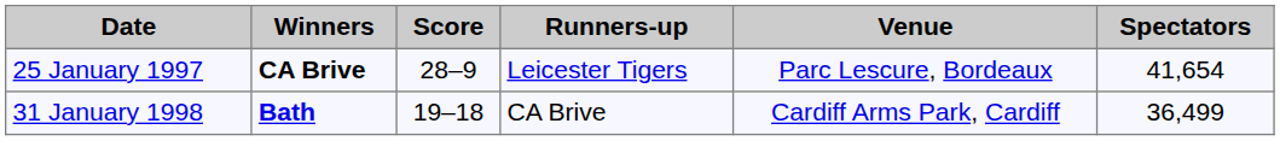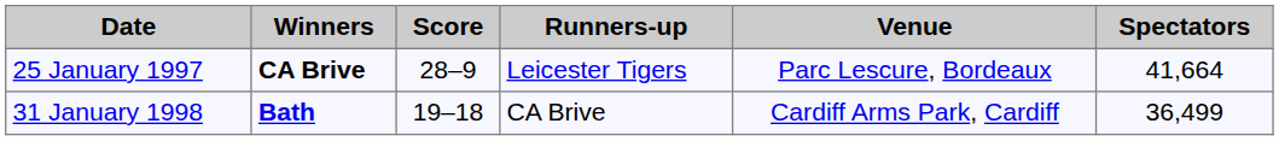 <table bgcolor="#f7f8ff" cellpadding="4" width="90%" cellspacing="0" border="1" style="font-size: 100%; border: grey solid 1px; border-collapse: collapse;">
 <tr bgcolor="#CCCCCC">
 <td align=center><strong>Date</strong></td>
 <td align=center><strong>Winners</strong></td>
 <td align=center><strong>Score</strong></td>
 <td align=center><strong>Runners-up</strong></td>
 <td align=center><strong>Venue</strong></td>
 <td align=center><strong>Spectators</strong></td>
 </tr>
 <tr>
 <td><a href='#'>25 January 1997</a></td>
 <td> <strong>CA Brive</strong></td>
 <td align=center>28–9</td>
 <td> <a href='#'>Leicester Tigers</a></td>
 <td align=center><a href='#'>Parc Lescure</a>, <a href='#'>Bordeaux</a></td>
-<td align=center>41,654</td>
+<td align=center>41,664</td>
 </tr>
 <tr>
 <td><a href='#'>31 January 1998</a></td>
 <td> <strong><a href='#'>Bath</a></strong></td>
 <td align=center>19–18</td>
 <td> CA Brive</td>
 <td align=center><a href='#'>Cardiff Arms Park</a>, <a href='#'>Cardiff</a></td>
 <td align=center>36,499</td>
 </tr>
 </table>
